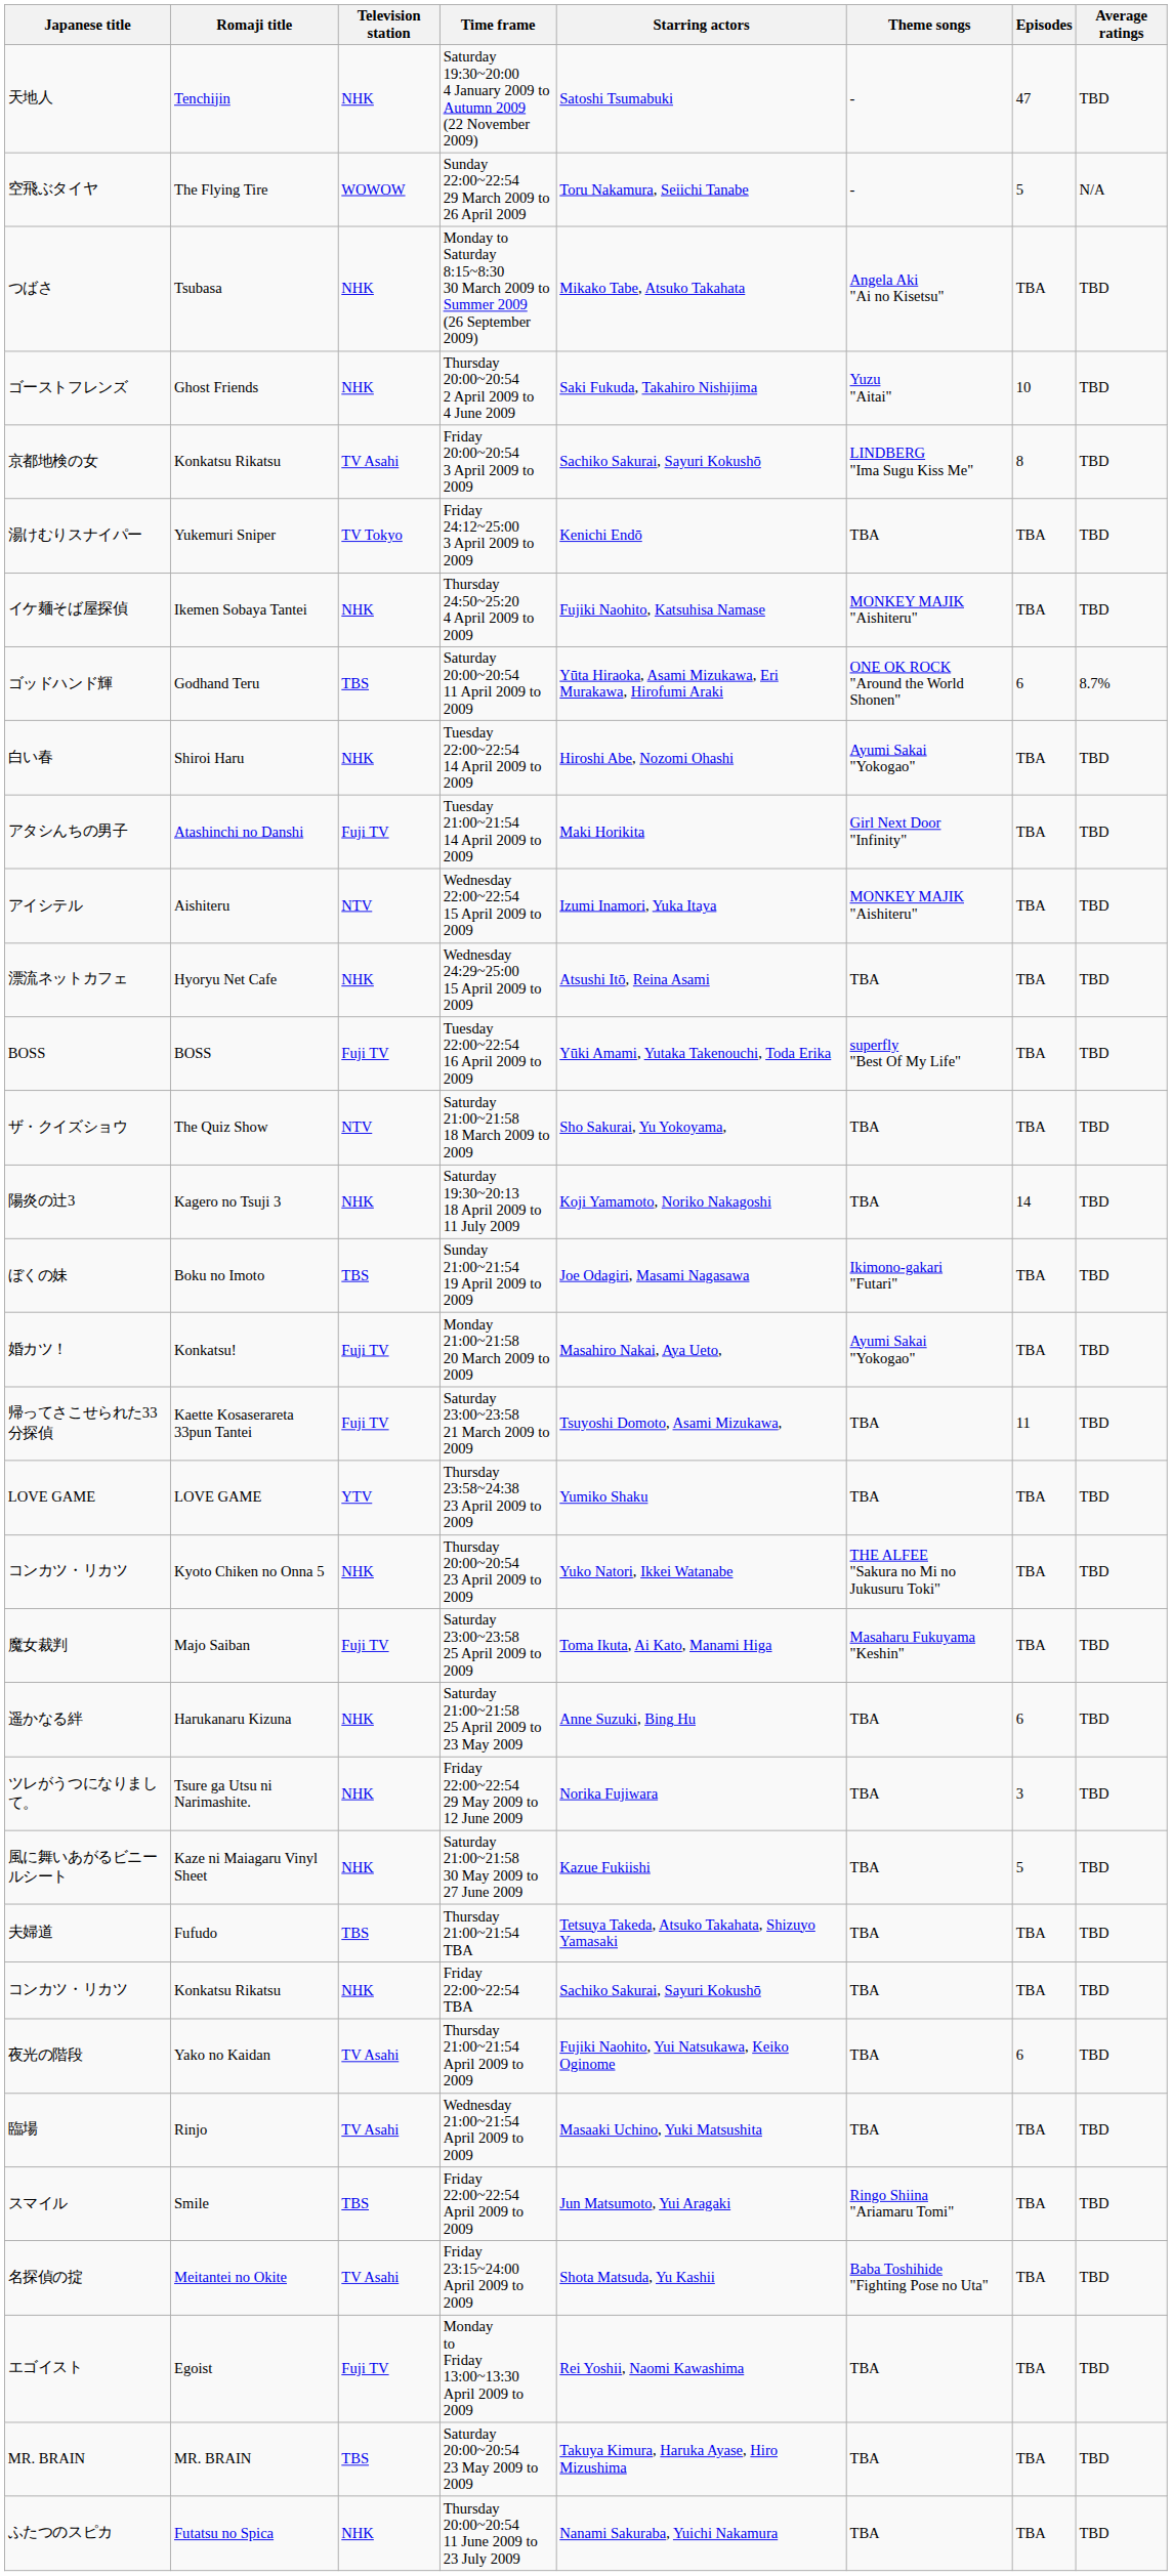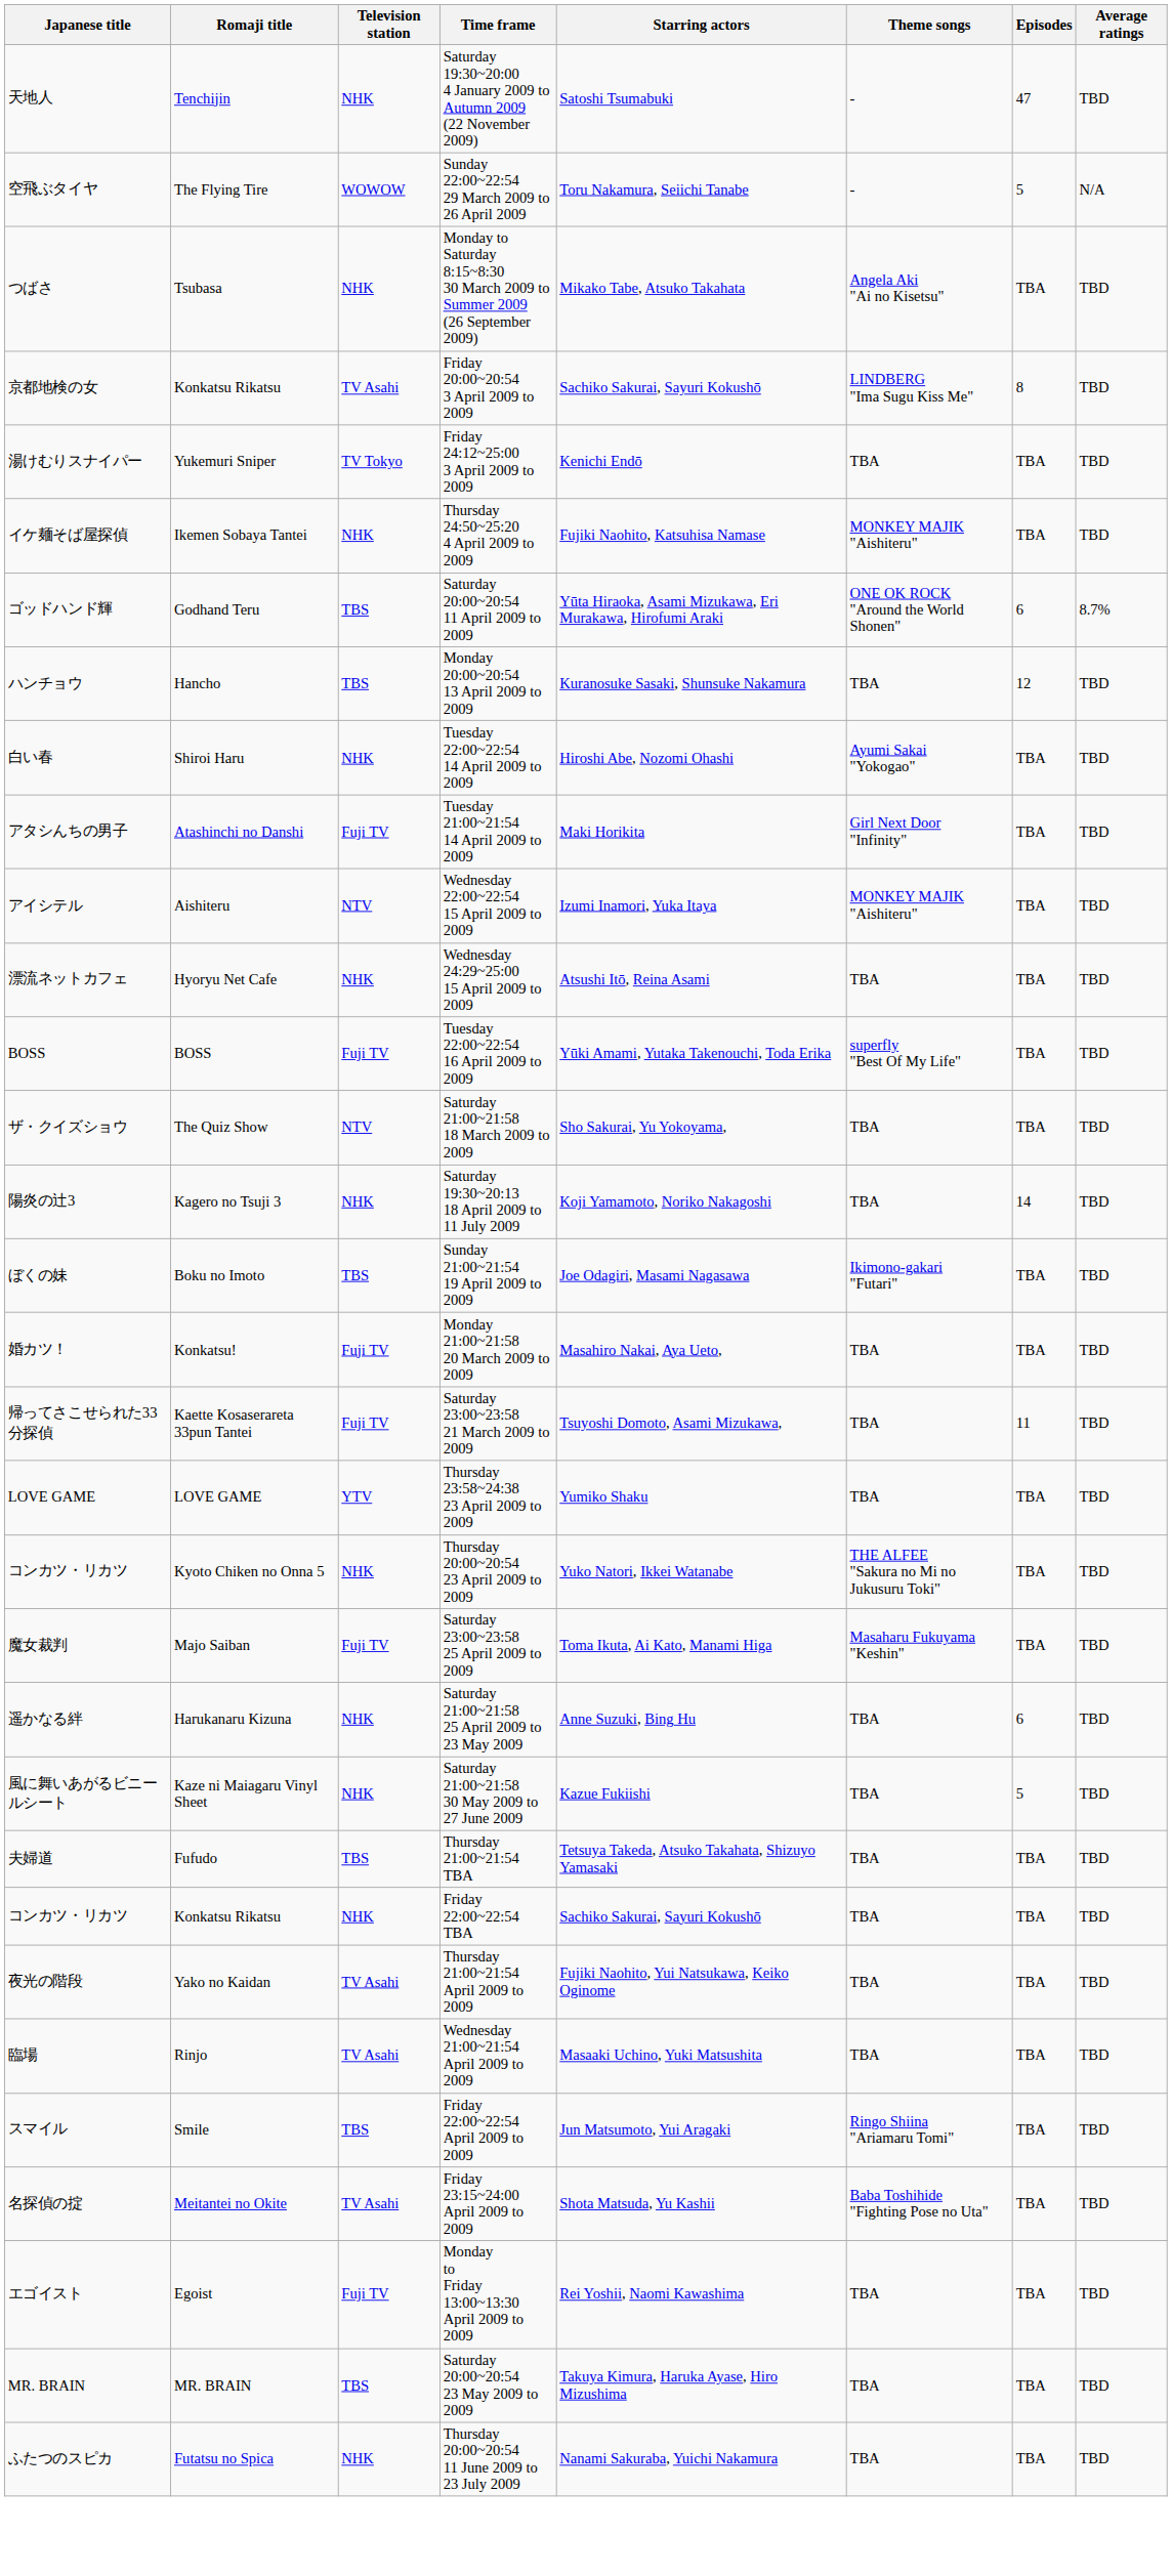 <table class="wikitable">
 <tr>
 <th align="left">Japanese title</th>
 <th align="left">Romaji title</th>
 <th align="left">Television station</th>
 <th align="left">Time frame</th>
 <th align="left">Starring actors</th>
 <th align="left">Theme songs</th>
 <th align="left">Episodes</th>
 <th align="left">Average ratings</th>
 </tr>
 <tr>
 <td align="left">天地人</td>
 <td align="left"><a href='#'>Tenchijin</a></td>
 <td align="left"><a href='#'>NHK</a></td>
 <td align="left">Saturday <br>19:30~20:00<br>4 January 2009 to<br> <a href='#'>Autumn 2009</a><br>(22 November 2009)</td>
 <td align="left"><a href='#'>Satoshi Tsumabuki</a></td>
 <td align="left">-</td>
 <td align="left">47</td>
 <td align="left">TBD</td>
 </tr>
 <tr>
 <td align="left">空飛ぶタイヤ</td>
 <td align="left">The Flying Tire</td>
 <td align="left"><a href='#'>WOWOW</a></td>
 <td align="left">Sunday <br>22:00~22:54<br>29 March 2009 to<br> 26 April 2009</td>
 <td align="left"><a href='#'>Toru Nakamura</a>, <a href='#'>Seiichi Tanabe</a></td>
 <td align="left">-</td>
 <td align="left">5</td>
 <td align="left">N/A</td>
 </tr>
 <tr>
 <td align="left">つばさ</td>
 <td align="left">Tsubasa</td>
 <td align="left"><a href='#'>NHK</a></td>
 <td align="left">Monday to<br> Saturday <br>8:15~8:30<br>30 March 2009 to<br> <a href='#'>Summer 2009</a><br>(26 September 2009)</td>
 <td align="left"><a href='#'>Mikako Tabe</a>, <a href='#'>Atsuko Takahata</a></td>
 <td align="left"><a href='#'>Angela Aki</a><br>"Ai no Kisetsu"</td>
 <td align="left">TBA</td>
 <td align="left">TBD</td>
 </tr>
 <tr>
-<td align="left">ゴーストフレンズ</td>
-<td align="left">Ghost Friends</td>
-<td align="left"><a href='#'>NHK</a></td>
-<td align="left">Thursday<br>20:00~20:54<br>2 April 2009 to<br> 4 June 2009</td>
-<td align="left"><a href='#'>Saki Fukuda</a>, <a href='#'>Takahiro Nishijima</a></td>
-<td align="left"><a href='#'>Yuzu</a><br>"Aitai"</td>
-<td align="left">10</td>
-<td align="left">TBD</td>
-</tr>
-<tr>
 <td align="left">京都地検の女</td>
 <td align="left">Konkatsu Rikatsu</td>
 <td align="left"><a href='#'>TV Asahi</a></td>
 <td align="left">Friday <br>20:00~20:54<br>3 April 2009 to<br> 2009</td>
 <td align="left"><a href='#'>Sachiko Sakurai</a>, <a href='#'>Sayuri Kokushō</a></td>
 <td align="left"><a href='#'>LINDBERG</a><br>"Ima Sugu Kiss Me"</td>
 <td align="left">8</td>
 <td align="left">TBD</td>
 </tr>
 <tr>
 <td align="left">湯けむりスナイパー</td>
 <td align="left">Yukemuri Sniper</td>
 <td align="left"><a href='#'>TV Tokyo</a></td>
 <td align="left">Friday <br>24:12~25:00<br>3 April 2009 to<br> 2009</td>
 <td align="left"><a href='#'>Kenichi Endō</a></td>
 <td align="left">TBA</td>
 <td align="left">TBA</td>
 <td align="left">TBD</td>
 </tr>
 <tr>
 <td align="left">イケ麺そば屋探偵</td>
 <td align="left">Ikemen Sobaya Tantei</td>
 <td align="left"><a href='#'>NHK</a></td>
 <td align="left">Thursday <br>24:50~25:20<br>4 April 2009 to<br> 2009</td>
 <td align="left"><a href='#'>Fujiki Naohito</a>, <a href='#'>Katsuhisa Namase</a></td>
 <td align="left"><a href='#'>MONKEY MAJIK</a><br>"Aishiteru"</td>
 <td align="left">TBA</td>
 <td align="left">TBD</td>
 </tr>
 <tr>
 <td align="left">ゴッドハンド輝</td>
 <td align="left">Godhand Teru</td>
 <td align="left"><a href='#'>TBS</a></td>
 <td align="left">Saturday<br>20:00~20:54<br>11 April 2009 to<br> 2009</td>
 <td align="left"><a href='#'>Yūta Hiraoka</a>, <a href='#'>Asami Mizukawa</a>, <a href='#'>Eri Murakawa</a>, <a href='#'>Hirofumi Araki</a></td>
 <td align="left"><a href='#'>ONE OK ROCK</a><br>"Around the World Shonen"</td>
 <td align="left">6</td>
 <td align="left">8.7%</td>
+</tr>
+<tr>
+<td align="left">ハンチョウ</td>
+<td align="left">Hancho</td>
+<td align="left"><a href='#'>TBS</a></td>
+<td align="left">Monday <br>20:00~20:54<br>13 April 2009 to<br> 2009</td>
+<td align="left"><a href='#'>Kuranosuke Sasaki</a>, <a href='#'>Shunsuke Nakamura</a></td>
+<td align="left">TBA</td>
+<td align="left">12</td>
+<td align="left">TBD</td>
 </tr>
 <tr>
 <td align="left">白い春</td>
 <td align="left">Shiroi Haru</td>
 <td align="left"><a href='#'>NHK</a></td>
 <td align="left">Tuesday <br>22:00~22:54<br>14 April 2009 to<br> 2009</td>
 <td align="left"><a href='#'>Hiroshi Abe</a>, <a href='#'>Nozomi Ohashi</a></td>
 <td align="left"><a href='#'>Ayumi Sakai</a><br>"Yokogao"</td>
 <td align="left">TBA</td>
 <td align="left">TBD</td>
 </tr>
 <tr>
 <td align="left">アタシんちの男子</td>
 <td align="left"><a href='#'>Atashinchi no Danshi</a></td>
 <td align="left"><a href='#'>Fuji TV</a></td>
 <td align="left">Tuesday <br>21:00~21:54<br>14 April 2009 to<br> 2009</td>
 <td align="left"><a href='#'>Maki Horikita</a></td>
 <td align="left"><a href='#'>Girl Next Door</a><br>"Infinity"</td>
 <td align="left">TBA</td>
 <td align="left">TBD</td>
 </tr>
 <tr>
 <td align="left">アイシテル</td>
 <td align="left">Aishiteru</td>
 <td align="left"><a href='#'>NTV</a></td>
 <td align="left">Wednesday <br>22:00~22:54<br>15 April 2009 to<br> 2009</td>
 <td align="left"><a href='#'>Izumi Inamori</a>, <a href='#'>Yuka Itaya</a></td>
 <td align="left"><a href='#'>MONKEY MAJIK</a><br>"Aishiteru"</td>
 <td align="left">TBA</td>
 <td align="left">TBD</td>
 </tr>
 <tr>
 <td align="left">漂流ネットカフェ</td>
 <td align="left">Hyoryu Net Cafe</td>
 <td align="left"><a href='#'>NHK</a></td>
 <td align="left">Wednesday <br>24:29~25:00<br>15 April 2009 to<br> 2009</td>
 <td align="left"><a href='#'>Atsushi Itō</a>, <a href='#'>Reina Asami</a></td>
 <td align="left">TBA</td>
 <td align="left">TBA</td>
 <td align="left">TBD</td>
 </tr>
 <tr>
 <td align="left">BOSS</td>
 <td align="left">BOSS</td>
 <td align="left"><a href='#'>Fuji TV</a></td>
 <td align="left">Tuesday <br>22:00~22:54<br>16 April 2009 to<br> 2009</td>
 <td align="left"><a href='#'>Yūki Amami</a>, <a href='#'>Yutaka Takenouchi</a>, <a href='#'>Toda Erika</a></td>
 <td align="left"><a href='#'>superfly</a><br>"Best Of My Life"</td>
 <td align="left">TBA</td>
 <td align="left">TBD</td>
 </tr>
 <tr>
 <td align="left">ザ・クイズショウ</td>
 <td align="left">The Quiz Show</td>
 <td align="left"><a href='#'>NTV</a></td>
 <td align="left">Saturday<br>21:00~21:58<br>18 March 2009 to<br> 2009</td>
 <td align="left"><a href='#'>Sho Sakurai</a>, <a href='#'>Yu Yokoyama</a>,</td>
 <td align="left">TBA</td>
 <td align="left">TBA</td>
 <td align="left">TBD</td>
 </tr>
 <tr>
 <td align="left">陽炎の辻3</td>
 <td align="left">Kagero no Tsuji 3</td>
 <td align="left"><a href='#'>NHK</a></td>
 <td align="left">Saturday<br>19:30~20:13<br>18 April 2009 to<br> 11 July 2009</td>
 <td align="left"><a href='#'>Koji Yamamoto</a>, <a href='#'>Noriko Nakagoshi</a></td>
 <td align="left">TBA</td>
 <td align="left">14</td>
 <td align="left">TBD</td>
 </tr>
 <tr>
 <td align="left">ぼくの妹</td>
 <td align="left">Boku no Imoto</td>
 <td align="left"><a href='#'>TBS</a></td>
 <td align="left">Sunday <br>21:00~21:54<br>19 April 2009 to<br> 2009</td>
 <td align="left"><a href='#'>Joe Odagiri</a>, <a href='#'>Masami Nagasawa</a></td>
 <td align="left"><a href='#'>Ikimono-gakari</a><br>"Futari"</td>
 <td align="left">TBA</td>
 <td align="left">TBD</td>
 </tr>
 <tr>
 <td align="left">婚カツ！</td>
 <td align="left">Konkatsu!</td>
 <td align="left"><a href='#'>Fuji TV</a></td>
 <td align="left">Monday<br>21:00~21:58<br>20 March 2009 to<br> 2009</td>
 <td align="left"><a href='#'>Masahiro Nakai</a>, <a href='#'>Aya Ueto</a>,</td>
-<td align="left"><a href='#'>Ayumi Sakai</a><br>"Yokogao"</td>
+<td align="left">TBA</td>
 <td align="left">TBA</td>
 <td align="left">TBD</td>
 </tr>
 <tr>
 <td align="left">帰ってさこせられた33分探偵</td>
 <td align="left">Kaette Kosaserareta 33pun Tantei</td>
 <td align="left"><a href='#'>Fuji TV</a></td>
 <td align="left">Saturday<br>23:00~23:58<br>21 March 2009 to<br> 2009</td>
 <td align="left"><a href='#'>Tsuyoshi Domoto</a>, <a href='#'>Asami Mizukawa</a>,</td>
 <td align="left">TBA</td>
 <td align="left">11</td>
 <td align="left">TBD</td>
 </tr>
 <tr>
 <td align="left">LOVE GAME</td>
 <td align="left">LOVE GAME</td>
 <td align="left"><a href='#'>YTV</a></td>
 <td align="left">Thursday<br>23:58~24:38<br>23 April 2009 to<br> 2009</td>
 <td align="left"><a href='#'>Yumiko Shaku</a></td>
 <td align="left">TBA</td>
 <td align="left">TBA</td>
 <td align="left">TBD</td>
 </tr>
 <tr>
 <td align="left">コンカツ・リカツ</td>
 <td align="left">Kyoto Chiken no Onna 5</td>
 <td align="left"><a href='#'>NHK</a></td>
 <td align="left">Thursday <br>20:00~20:54<br>23 April 2009 to<br> 2009</td>
 <td align="left"><a href='#'>Yuko Natori</a>, <a href='#'>Ikkei Watanabe</a></td>
 <td align="left"><a href='#'>THE ALFEE</a><br>"Sakura no Mi no Jukusuru Toki"</td>
 <td align="left">TBA</td>
 <td align="left">TBD</td>
 </tr>
 <tr>
 <td align="left">魔女裁判</td>
 <td align="left">Majo Saiban</td>
 <td align="left"><a href='#'>Fuji TV</a></td>
 <td align="left">Saturday<br>23:00~23:58<br>25 April 2009 to<br> 2009</td>
 <td align="left"><a href='#'>Toma Ikuta</a>, <a href='#'>Ai Kato</a>, <a href='#'>Manami Higa</a></td>
 <td align="left"><a href='#'>Masaharu Fukuyama</a><br>"Keshin"<br></td>
 <td align="left">TBA</td>
 <td align="left">TBD</td>
 </tr>
 <tr>
 <td align="left">遥かなる絆</td>
 <td align="left">Harukanaru Kizuna</td>
 <td align="left"><a href='#'>NHK</a></td>
 <td align="left">Saturday<br>21:00~21:58<br>25 April 2009 to<br> 23 May 2009</td>
 <td align="left"><a href='#'>Anne Suzuki</a>, <a href='#'>Bing Hu</a></td>
 <td align="left">TBA</td>
 <td align="left">6</td>
 <td align="left">TBD</td>
 </tr>
 <tr>
-<td align="left">ツレがうつになりまして。</td>
-<td align="left">Tsure ga Utsu ni Narimashite.</td>
-<td align="left"><a href='#'>NHK</a></td>
-<td align="left">Friday<br>22:00~22:54<br>29 May 2009 to<br> 12 June 2009</td>
-<td align="left"><a href='#'>Norika Fujiwara</a></td>
-<td align="left">TBA</td>
-<td align="left">3</td>
-<td align="left">TBD</td>
-</tr>
-<tr>
 <td align="left">風に舞いあがるビニールシート</td>
 <td align="left">Kaze ni Maiagaru Vinyl Sheet</td>
 <td align="left"><a href='#'>NHK</a></td>
 <td align="left">Saturday<br>21:00~21:58<br>30 May 2009 to<br> 27 June 2009</td>
 <td align="left"><a href='#'>Kazue Fukiishi</a></td>
 <td align="left">TBA</td>
 <td align="left">5</td>
 <td align="left">TBD</td>
 </tr>
 <tr>
 <td align="left">夫婦道</td>
 <td align="left">Fufudo</td>
 <td align="left"><a href='#'>TBS</a></td>
 <td align="left">Thursday <br>21:00~21:54<br>TBA</td>
 <td align="left"><a href='#'>Tetsuya Takeda</a>, <a href='#'>Atsuko Takahata</a>, <a href='#'>Shizuyo Yamasaki</a></td>
 <td align="left">TBA</td>
 <td align="left">TBA</td>
 <td align="left">TBD</td>
 </tr>
 <tr>
 <td align="left">コンカツ・リカツ</td>
 <td align="left">Konkatsu Rikatsu</td>
 <td align="left"><a href='#'>NHK</a></td>
 <td align="left">Friday <br>22:00~22:54<br>TBA</td>
 <td align="left"><a href='#'>Sachiko Sakurai</a>, <a href='#'>Sayuri Kokushō</a></td>
 <td align="left">TBA</td>
 <td align="left">TBA</td>
 <td align="left">TBD</td>
 </tr>
 <tr>
 <td align="left">夜光の階段</td>
 <td align="left">Yako no Kaidan</td>
 <td align="left"><a href='#'>TV Asahi</a></td>
 <td align="left">Thursday <br>21:00~21:54<br>April 2009 to<br> 2009</td>
 <td align="left"><a href='#'>Fujiki Naohito</a>, <a href='#'>Yui Natsukawa</a>, <a href='#'>Keiko Oginome</a></td>
 <td align="left">TBA</td>
-<td align="left">6</td>
+<td align="left">TBA</td>
 <td align="left">TBD</td>
 </tr>
 <tr>
 <td align="left">臨場</td>
 <td align="left">Rinjo</td>
 <td align="left"><a href='#'>TV Asahi</a></td>
 <td align="left">Wednesday <br>21:00~21:54<br>April 2009 to<br> 2009</td>
 <td align="left"><a href='#'>Masaaki Uchino</a>, <a href='#'>Yuki Matsushita</a></td>
 <td align="left">TBA</td>
 <td align="left">TBA</td>
 <td align="left">TBD</td>
 </tr>
 <tr>
 <td align="left">スマイル</td>
 <td align="left">Smile</td>
 <td align="left"><a href='#'>TBS</a></td>
 <td align="left">Friday <br>22:00~22:54<br>April 2009 to<br> 2009</td>
 <td align="left"><a href='#'>Jun Matsumoto</a>, <a href='#'>Yui Aragaki</a></td>
 <td align="left"><a href='#'>Ringo Shiina</a><br>"Ariamaru Tomi"</td>
 <td align="left">TBA</td>
 <td align="left">TBD</td>
 </tr>
 <tr>
 <td align="left">名探偵の掟</td>
 <td align="left"><a href='#'>Meitantei no Okite</a></td>
 <td align="left"><a href='#'>TV Asahi</a></td>
 <td align="left">Friday <br>23:15~24:00<br>April 2009 to<br> 2009</td>
 <td align="left"><a href='#'>Shota Matsuda</a>, <a href='#'>Yu Kashii</a></td>
 <td align="left"><a href='#'>Baba Toshihide</a><br>"Fighting Pose no Uta"</td>
 <td align="left">TBA</td>
 <td align="left">TBD</td>
 </tr>
 <tr>
 <td align="left">エゴイスト</td>
 <td align="left">Egoist</td>
 <td align="left"><a href='#'>Fuji TV</a></td>
 <td align="left">Monday<br>to<br>Friday<br>13:00~13:30<br>April 2009 to<br> 2009</td>
 <td align="left"><a href='#'>Rei Yoshii</a>, <a href='#'>Naomi Kawashima</a></td>
 <td align="left">TBA</td>
 <td align="left">TBA</td>
 <td align="left">TBD</td>
 </tr>
 <tr>
 <td align="left">MR. BRAIN</td>
 <td align="left">MR. BRAIN</td>
 <td align="left"><a href='#'>TBS</a></td>
 <td align="left">Saturday<br>20:00~20:54<br>23 May 2009 to<br> 2009</td>
 <td align="left"><a href='#'>Takuya Kimura</a>, <a href='#'>Haruka Ayase</a>, <a href='#'>Hiro Mizushima</a></td>
 <td align="left">TBA</td>
 <td align="left">TBA</td>
 <td align="left">TBD</td>
 </tr>
 <tr>
 <td align="left">ふたつのスピカ</td>
 <td align="left"><a href='#'>Futatsu no Spica</a></td>
 <td align="left"><a href='#'>NHK</a></td>
 <td align="left">Thursday <br>20:00~20:54<br>11 June 2009 to<br> 23 July 2009</td>
 <td align="left"><a href='#'>Nanami Sakuraba</a>, <a href='#'>Yuichi Nakamura</a></td>
 <td align="left">TBA</td>
 <td align="left">TBA</td>
 <td align="left">TBD</td>
 </tr>
 </table>
